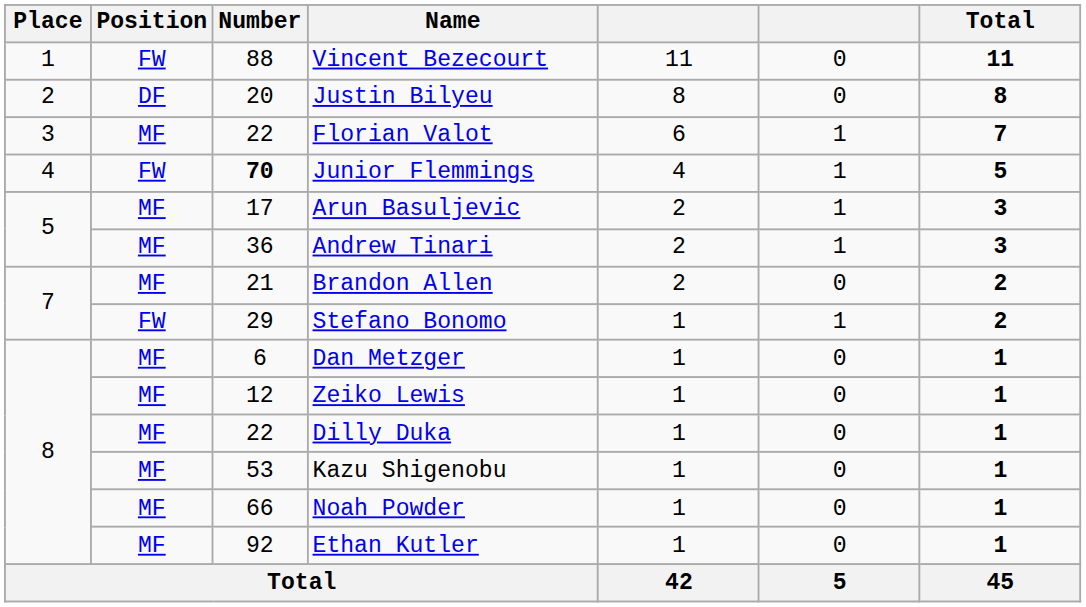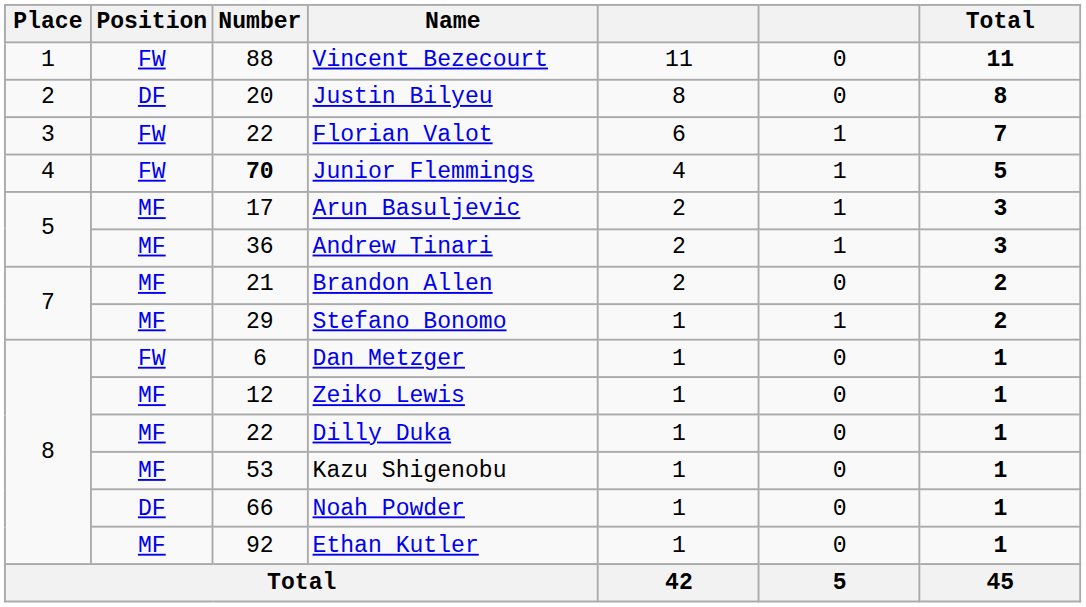 <table class="wikitable" style="font-size: 95%; text-align: center;">
 <tr>
 <th width=40>Place</th>
 <th width=40>Position</th>
 <th width=40>Number</th>
 <th width=150>Name</th>
 <th width=80></th>
 <th width=80></th>
 <th width=80><strong>Total</strong></th>
 </tr>
 <tr>
 <td>1</td>
 <td><a href='#'>FW</a></td>
 <td>88</td>
 <td align="left"> <a href='#'>Vincent Bezecourt</a></td>
 <td>11</td>
 <td>0</td>
 <td><strong>11</strong></td>
 </tr>
 <tr>
 <td>2</td>
 <td><a href='#'>DF</a></td>
 <td>20</td>
 <td align="left"> <a href='#'>Justin Bilyeu</a></td>
 <td>8</td>
 <td>0</td>
 <td><strong>8</strong></td>
 </tr>
 <tr>
 <td>3</td>
-<td><a href='#'>MF</a></td>
+<td><a href='#'>FW</a></td>
 <td>22</td>
 <td align="left"> <a href='#'>Florian Valot</a></td>
 <td>6</td>
 <td>1</td>
 <td><strong>7</strong></td>
 </tr>
 <tr>
 <td>4</td>
 <td><a href='#'>FW</a></td>
 <td><strong>70</strong></td>
 <td align="left"> <a href='#'>Junior Flemmings</a></td>
 <td>4</td>
 <td>1</td>
 <td><strong>5</strong></td>
 </tr>
 <tr>
 <td rowspan="2">5</td>
 <td><a href='#'>MF</a></td>
 <td>17</td>
 <td align="left"> <a href='#'>Arun Basuljevic</a></td>
 <td>2</td>
 <td>1</td>
 <td><strong>3</strong></td>
 </tr>
 <tr>
 <td><a href='#'>MF</a></td>
 <td>36</td>
 <td align="left"> <a href='#'>Andrew Tinari</a></td>
 <td>2</td>
 <td>1</td>
 <td><strong>3</strong></td>
 </tr>
 <tr>
 <td rowspan="2">7</td>
 <td><a href='#'>MF</a></td>
 <td>21</td>
 <td align="left"> <a href='#'>Brandon Allen</a></td>
 <td>2</td>
 <td>0</td>
 <td><strong>2</strong></td>
 </tr>
 <tr>
-<td><a href='#'>FW</a></td>
+<td><a href='#'>MF</a></td>
 <td>29</td>
 <td align="left"> <a href='#'>Stefano Bonomo</a></td>
 <td>1</td>
 <td>1</td>
 <td><strong>2</strong></td>
 </tr>
 <tr>
 <td rowspan="6">8</td>
-<td><a href='#'>MF</a></td>
+<td><a href='#'>FW</a></td>
 <td>6</td>
 <td align="left"> <a href='#'>Dan Metzger</a></td>
 <td>1</td>
 <td>0</td>
 <td><strong>1</strong></td>
 </tr>
 <tr>
 <td><a href='#'>MF</a></td>
 <td>12</td>
 <td align="left"> <a href='#'>Zeiko Lewis</a></td>
 <td>1</td>
 <td>0</td>
 <td><strong>1</strong></td>
 </tr>
 <tr>
 <td><a href='#'>MF</a></td>
 <td>22</td>
 <td align="left"> <a href='#'>Dilly Duka</a></td>
 <td>1</td>
 <td>0</td>
 <td><strong>1</strong></td>
 </tr>
 <tr>
 <td><a href='#'>MF</a></td>
 <td>53</td>
 <td align="left"> Kazu Shigenobu</td>
 <td>1</td>
 <td>0</td>
 <td><strong>1</strong></td>
 </tr>
 <tr>
-<td><a href='#'>MF</a></td>
+<td><a href='#'>DF</a></td>
 <td>66</td>
 <td align="left"> <a href='#'>Noah Powder</a></td>
 <td>1</td>
 <td>0</td>
 <td><strong>1</strong></td>
 </tr>
 <tr>
 <td><a href='#'>MF</a></td>
 <td>92</td>
 <td align="left"> <a href='#'>Ethan Kutler</a></td>
 <td>1</td>
 <td>0</td>
 <td><strong>1</strong></td>
 </tr>
 <tr>
 <th colspan="4">Total</th>
 <th>42</th>
 <th>5</th>
 <th>45</th>
 </tr>
 </table>
